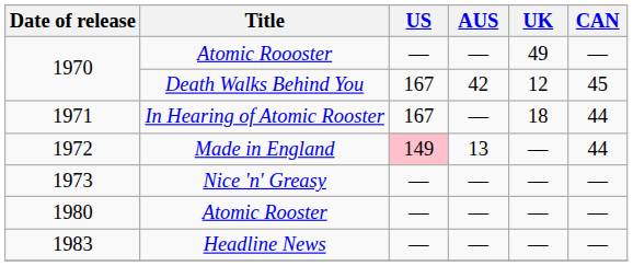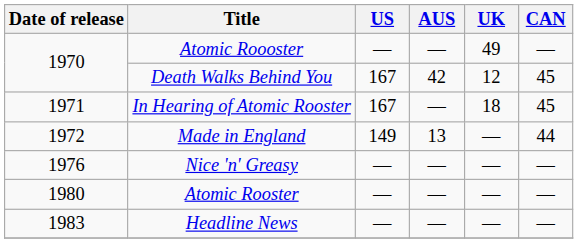 <table class="wikitable" style="text-align:center;">
 <tr>
 <th>Date of release</th>
 <th>Title</th>
 <th width="40"><a href='#'>US</a></th>
 <th width="40"><a href='#'>AUS</a><br></th>
 <th width="40"><a href='#'>UK</a><br></th>
 <th width="40"><a href='#'>CAN</a><br></th>
 </tr>
 <tr>
 <td rowspan=2 style="text-align:center;">1970</td>
 <td><em><a href='#'>Atomic Roooster</a></em></td>
 <td>—</td>
 <td>—</td>
 <td>49</td>
 <td>—</td>
 </tr>
 <tr>
 <td><em><a href='#'>Death Walks Behind You</a></em></td>
 <td>167</td>
 <td>42</td>
 <td>12</td>
 <td>45 </td>
 </tr>
 <tr>
 <td>1971</td>
 <td><em><a href='#'>In Hearing of Atomic Rooster</a></em></td>
 <td>167</td>
 <td>—</td>
 <td>18</td>
-<td>44 </td>
+<td>45 </td>
 </tr>
 <tr>
 <td>1972</td>
 <td><em><a href='#'>Made in England</a></em></td>
-<td style="background: pink;">149</td>
+<td>149</td>
 <td>13</td>
 <td>—</td>
 <td>44 </td>
 </tr>
 <tr>
-<td>1973</td>
+<td>1976</td>
 <td><em><a href='#'>Nice 'n' Greasy</a></em></td>
 <td>—</td>
 <td>—</td>
 <td>—</td>
 <td>—</td>
 </tr>
 <tr>
 <td>1980</td>
 <td><em><a href='#'>Atomic Rooster</a></em></td>
 <td>—</td>
 <td>—</td>
 <td>—</td>
 <td>—</td>
 </tr>
 <tr>
 <td>1983</td>
 <td><em><a href='#'>Headline News</a></em></td>
 <td>—</td>
 <td>—</td>
 <td>—</td>
 <td>—</td>
 </tr>
 <tr>
 </tr>
 </table>
